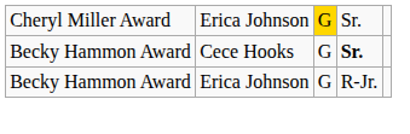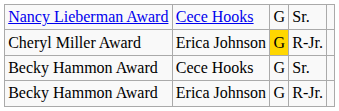 <table class="wikitable" border="1">
 <tr>
+</tr>
+<tr>
+<td><a href='#'>Nancy Lieberman Award</a></td>
+<td><a href='#'>Cece Hooks</a></td>
+<td>G</td>
+<td>Sr.</td>
+<td></td>
 </tr>
 <tr>
 <td>Cheryl Miller Award</td>
 <td>Erica Johnson</td>
 <td style="background: gold;">G</td>
-<td>Sr.</td>
+<td>R-Jr.</td>
 <td></td>
 </tr>
 <tr>
 <td>Becky Hammon Award</td>
 <td>Cece Hooks</td>
 <td>G</td>
-<td><strong>Sr.</strong></td>
+<td>Sr.</td>
 <td></td>
 </tr>
 <tr>
 <td>Becky Hammon Award</td>
 <td>Erica Johnson</td>
 <td>G</td>
 <td>R-Jr.</td>
 <td></td>
 </tr>
 <tr>
 </tr>
 </table>
